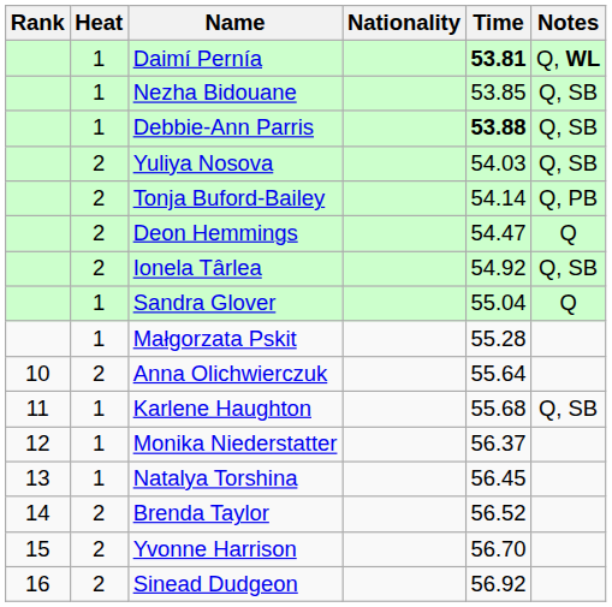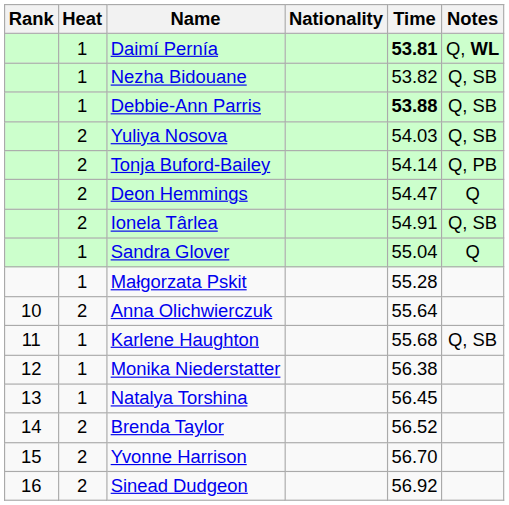 <table class="wikitable sortable" style="text-align:center">
 <tr>
 <th>Rank</th>
 <th>Heat</th>
 <th>Name</th>
 <th>Nationality</th>
 <th>Time</th>
 <th>Notes</th>
 </tr>
 <tr bgcolor=ccffcc>
 <td></td>
 <td>1</td>
 <td align=left><a href='#'>Daimí Pernía</a></td>
 <td align=left></td>
 <td><strong>53.81</strong></td>
 <td>Q, <strong>WL</strong></td>
 </tr>
 <tr bgcolor=ccffcc>
 <td></td>
 <td>1</td>
 <td align=left><a href='#'>Nezha Bidouane</a></td>
 <td align=left></td>
-<td>53.85</td>
+<td>53.82</td>
 <td>Q, SB</td>
 </tr>
 <tr bgcolor=ccffcc>
 <td></td>
 <td>1</td>
 <td align=left><a href='#'>Debbie-Ann Parris</a></td>
 <td align=left></td>
 <td><strong>53.88</strong></td>
 <td>Q, SB</td>
 </tr>
 <tr bgcolor=ccffcc>
 <td></td>
 <td>2</td>
 <td align=left><a href='#'>Yuliya Nosova</a></td>
 <td align=left></td>
 <td>54.03</td>
 <td>Q, SB</td>
 </tr>
 <tr bgcolor=ccffcc>
 <td></td>
 <td>2</td>
 <td align=left><a href='#'>Tonja Buford-Bailey</a></td>
 <td align=left></td>
 <td>54.14</td>
 <td>Q, PB</td>
 </tr>
 <tr bgcolor=ccffcc>
 <td></td>
 <td>2</td>
 <td align=left><a href='#'>Deon Hemmings</a></td>
 <td align=left></td>
 <td>54.47</td>
 <td>Q</td>
 </tr>
 <tr bgcolor=ccffcc>
 <td></td>
 <td>2</td>
 <td align=left><a href='#'>Ionela Târlea</a></td>
 <td align=left></td>
-<td>54.92</td>
+<td>54.91</td>
 <td>Q, SB</td>
 </tr>
 <tr bgcolor=ccffcc>
 <td></td>
 <td>1</td>
 <td align=left><a href='#'>Sandra Glover</a></td>
 <td align=left></td>
 <td>55.04</td>
 <td>Q</td>
 </tr>
 <tr>
 <td></td>
 <td>1</td>
 <td align=left><a href='#'>Małgorzata Pskit</a></td>
 <td align=left></td>
 <td>55.28</td>
 <td></td>
 </tr>
 <tr>
 <td>10</td>
 <td>2</td>
 <td align=left><a href='#'>Anna Olichwierczuk</a></td>
 <td align=left></td>
 <td>55.64</td>
 <td></td>
 </tr>
 <tr>
 <td>11</td>
 <td>1</td>
 <td align=left><a href='#'>Karlene Haughton</a></td>
 <td align=left></td>
 <td>55.68</td>
 <td>Q, SB</td>
 </tr>
 <tr>
 <td>12</td>
 <td>1</td>
 <td align=left><a href='#'>Monika Niederstatter</a></td>
 <td align=left></td>
-<td>56.37</td>
+<td>56.38</td>
 <td></td>
 </tr>
 <tr>
 <td>13</td>
 <td>1</td>
 <td align=left><a href='#'>Natalya Torshina</a></td>
 <td align=left></td>
 <td>56.45</td>
 <td></td>
 </tr>
 <tr>
 <td>14</td>
 <td>2</td>
 <td align=left><a href='#'>Brenda Taylor</a></td>
 <td align=left></td>
 <td>56.52</td>
 <td></td>
 </tr>
 <tr>
 <td>15</td>
 <td>2</td>
 <td align=left><a href='#'>Yvonne Harrison</a></td>
 <td align=left></td>
 <td>56.70</td>
 <td></td>
 </tr>
 <tr>
 <td>16</td>
 <td>2</td>
 <td align=left><a href='#'>Sinead Dudgeon</a></td>
 <td align=left></td>
 <td>56.92</td>
 <td></td>
 </tr>
 </table>
